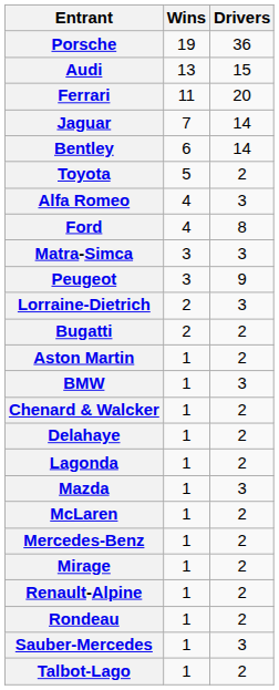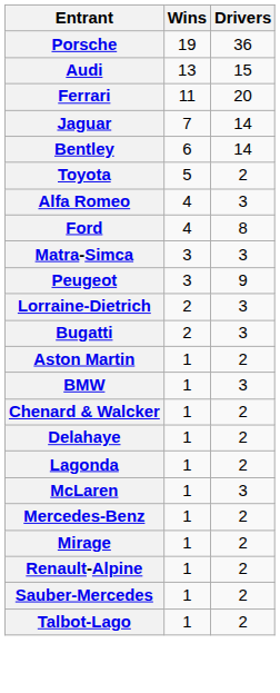 <table class="sortable wikitable plainrowheaders" style="text-align:center">
 <tr>
 <th scope=col>Entrant</th>
 <th scope=col data-sort-type=number>Wins</th>
 <th scope=col data-sort-type=number>Drivers</th>
 </tr>
 <tr>
 <th scope=row> <a href='#'>Porsche</a></th>
 <td>19</td>
 <td>36</td>
 </tr>
 <tr>
 <th scope=row> <a href='#'>Audi</a></th>
 <td>13</td>
 <td>15</td>
 </tr>
 <tr>
 <th scope=row> <a href='#'>Ferrari</a></th>
 <td>11</td>
 <td>20</td>
 </tr>
 <tr>
 <th scope=row> <a href='#'>Jaguar</a></th>
 <td>7</td>
 <td>14</td>
 </tr>
 <tr>
 <th scope=row> <a href='#'>Bentley</a></th>
 <td>6</td>
 <td>14</td>
 </tr>
 <tr>
 <th scope=row> <a href='#'>Toyota</a></th>
 <td>5</td>
 <td>2</td>
 </tr>
 <tr>
 <th scope=row> <a href='#'>Alfa Romeo</a></th>
 <td>4</td>
 <td>3</td>
 </tr>
 <tr>
 <th scope=row> <a href='#'>Ford</a></th>
 <td>4</td>
 <td>8</td>
 </tr>
 <tr>
 <th scope=row> <a href='#'>Matra</a>-<a href='#'>Simca</a></th>
 <td>3</td>
 <td>3</td>
 </tr>
 <tr>
 <th scope=row> <a href='#'>Peugeot</a></th>
 <td>3</td>
 <td>9</td>
 </tr>
 <tr>
 <th scope=row> <a href='#'>Lorraine-Dietrich</a></th>
 <td>2</td>
 <td>3</td>
 </tr>
 <tr>
 <th scope=row> <a href='#'>Bugatti</a></th>
 <td>2</td>
-<td>2</td>
+<td>3</td>
 </tr>
 <tr>
 <th scope=row> <a href='#'>Aston Martin</a></th>
 <td>1</td>
 <td>2</td>
 </tr>
 <tr>
 <th scope=row> <a href='#'>BMW</a></th>
 <td>1</td>
 <td>3</td>
 </tr>
 <tr>
 <th scope=row> <a href='#'>Chenard & Walcker</a></th>
 <td>1</td>
 <td>2</td>
 </tr>
 <tr>
 <th scope=row> <a href='#'>Delahaye</a></th>
 <td>1</td>
 <td>2</td>
 </tr>
 <tr>
 <th scope="row"> <a href='#'>Lagonda</a></th>
 <td>1</td>
 <td>2</td>
 </tr>
 <tr>
-<th scope="row"> <a href='#'>Mazda</a></th>
+<th scope="row"> <a href='#'>McLaren</a></th>
 <td>1</td>
 <td>3</td>
-</tr>
-<tr>
-<th scope="row"> <a href='#'>McLaren</a></th>
-<td>1</td>
-<td>2</td>
 </tr>
 <tr>
 <th scope="row"> <a href='#'>Mercedes-Benz</a></th>
 <td>1</td>
 <td>2</td>
 </tr>
 <tr>
 <th scope="row"> <a href='#'>Mirage</a></th>
 <td>1</td>
 <td>2</td>
 </tr>
 <tr>
 <th scope="row"> <a href='#'>Renault</a>-<a href='#'>Alpine</a></th>
 <td>1</td>
 <td>2</td>
 </tr>
 <tr>
-<th scope="row"> <a href='#'>Rondeau</a></th>
+<th scope="row"> <a href='#'>Sauber-Mercedes</a></th>
 <td>1</td>
 <td>2</td>
-</tr>
-<tr>
-<th scope="row"> <a href='#'>Sauber-Mercedes</a></th>
-<td>1</td>
-<td>3</td>
 </tr>
 <tr>
 <th scope="row"> <a href='#'>Talbot-Lago</a></th>
 <td>1</td>
 <td>2</td>
 </tr>
 </table>
